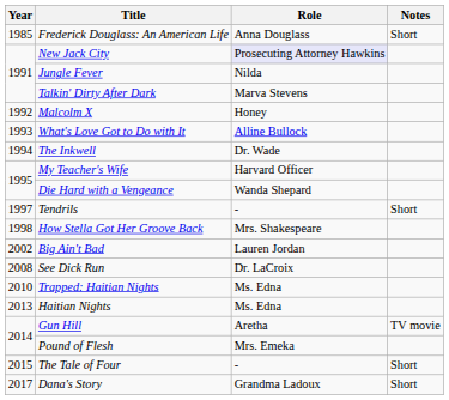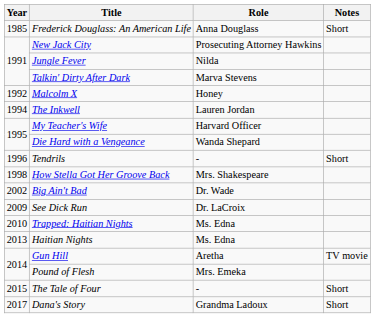 <table class="wikitable sortable">
 <tr>
 <th>Year</th>
 <th>Title</th>
 <th>Role</th>
 <th>Notes</th>
 </tr>
 <tr>
 <td>1985</td>
 <td><em>Frederick Douglass: An American Life</em></td>
 <td>Anna Douglass</td>
 <td>Short</td>
 </tr>
 <tr>
 <td rowspan="3">1991</td>
 <td><em><a href='#'>New Jack City</a></em></td>
-<td style="background: lavender;">Prosecuting Attorney Hawkins</td>
+<td>Prosecuting Attorney Hawkins</td>
 <td></td>
 </tr>
 <tr>
 <td><em><a href='#'>Jungle Fever</a></em></td>
 <td>Nilda</td>
 <td></td>
 </tr>
 <tr>
 <td><em><a href='#'>Talkin' Dirty After Dark</a></em></td>
 <td>Marva Stevens</td>
 <td></td>
 </tr>
 <tr>
 <td>1992</td>
 <td><em><a href='#'>Malcolm X</a></em></td>
 <td>Honey</td>
 <td></td>
 </tr>
 <tr>
-<td>1993</td>
-<td><em><a href='#'>What's Love Got to Do with It</a></em></td>
-<td><a href='#'>Alline Bullock</a></td>
-<td></td>
-</tr>
-<tr>
 <td>1994</td>
 <td><em><a href='#'>The Inkwell</a></em></td>
-<td>Dr. Wade</td>
+<td>Lauren Jordan</td>
 <td></td>
 </tr>
 <tr>
 <td rowspan="2">1995</td>
 <td><em><a href='#'>My Teacher's Wife</a></em></td>
 <td>Harvard Officer</td>
 <td></td>
 </tr>
 <tr>
 <td><em><a href='#'>Die Hard with a Vengeance</a></em></td>
 <td>Wanda Shepard</td>
 <td></td>
 </tr>
 <tr>
-<td>1997</td>
+<td>1996</td>
 <td><em>Tendrils</em></td>
 <td>-</td>
 <td>Short</td>
 </tr>
 <tr>
 <td>1998</td>
 <td><em><a href='#'>How Stella Got Her Groove Back</a></em></td>
 <td>Mrs. Shakespeare</td>
 <td></td>
 </tr>
 <tr>
 <td>2002</td>
 <td><em><a href='#'>Big Ain't Bad</a></em></td>
-<td>Lauren Jordan</td>
+<td>Dr. Wade</td>
 <td></td>
 </tr>
 <tr>
-<td>2008</td>
+<td>2009</td>
 <td><em>See Dick Run</em></td>
 <td>Dr. LaCroix</td>
 <td></td>
 </tr>
 <tr>
 <td>2010</td>
 <td><em><a href='#'>Trapped: Haitian Nights</a></em></td>
 <td>Ms. Edna</td>
 <td></td>
 </tr>
 <tr>
 <td>2013</td>
 <td><em>Haitian Nights</em></td>
 <td>Ms. Edna</td>
 <td></td>
 </tr>
 <tr>
 <td rowspan="2">2014</td>
 <td><em><a href='#'>Gun Hill</a></em></td>
 <td>Aretha</td>
 <td>TV movie</td>
 </tr>
 <tr>
 <td><em>Pound of Flesh</em></td>
 <td>Mrs. Emeka</td>
 <td></td>
 </tr>
 <tr>
 <td>2015</td>
 <td><em>The Tale of Four</em></td>
 <td>-</td>
 <td>Short</td>
 </tr>
 <tr>
 <td>2017</td>
 <td><em>Dana's Story</em></td>
 <td>Grandma Ladoux</td>
 <td>Short</td>
 </tr>
 </table>
